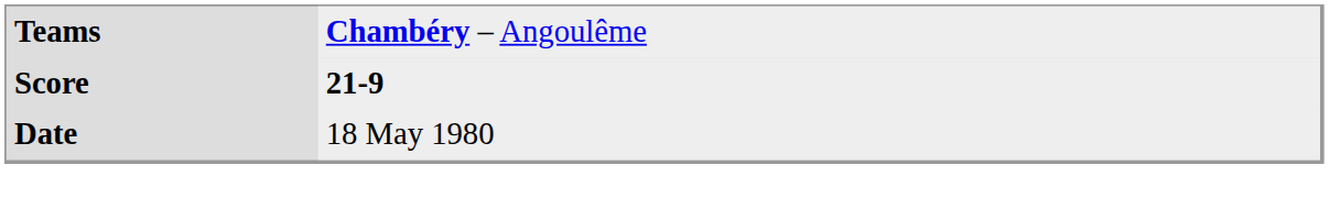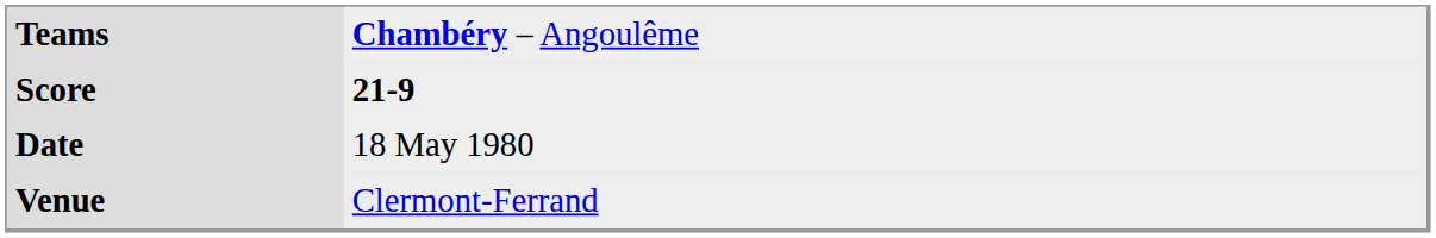 <table align="left" cellpadding="4" cellspacing="0"  style="margin: 0 0 0 0; border: 1px solid #999; border-right-width: 2px; border-bottom-width: 2px; background-color: #DDDDDD">
 <tr>
 <td width="150" valign="top"><strong>Teams</strong></td>
 <td width="500" bgcolor=#EEEEEE><strong><a href='#'>Chambéry</a></strong> – <a href='#'>Angoulême</a></td>
 </tr>
 <tr>
 <td valign="top"><strong>Score</strong></td>
 <td bgcolor=#EEEEEE><strong>21-9</strong></td>
 </tr>
 <tr>
 <td valign="top"><strong>Date</strong></td>
 <td bgcolor=#EEEEEE>18 May 1980</td>
 </tr>
+<tr>
+<td valign="top"><strong>Venue</strong></td>
+<td bgcolor=#EEEEEE><a href='#'>Clermont-Ferrand</a></td>
+</tr>
 </table>
